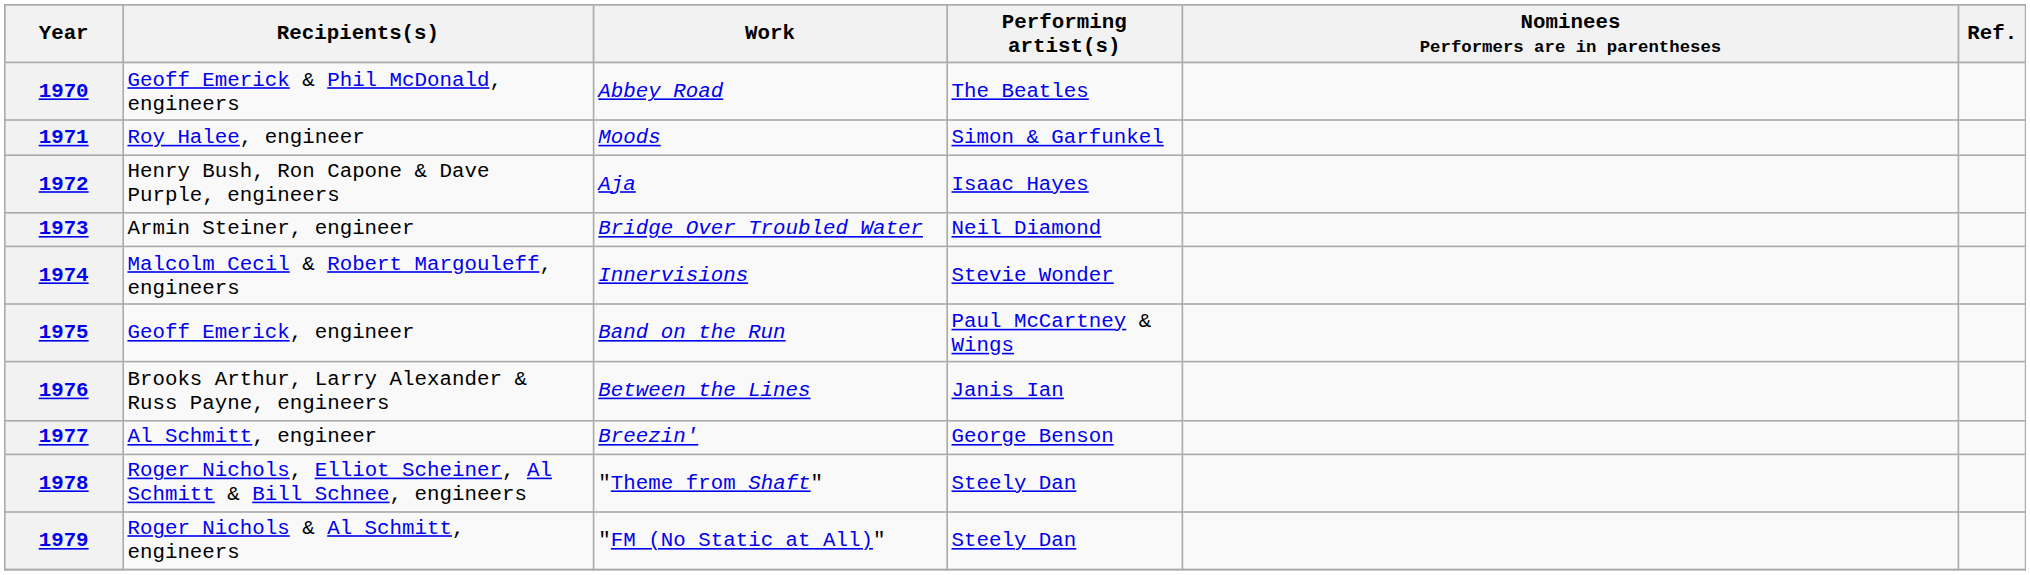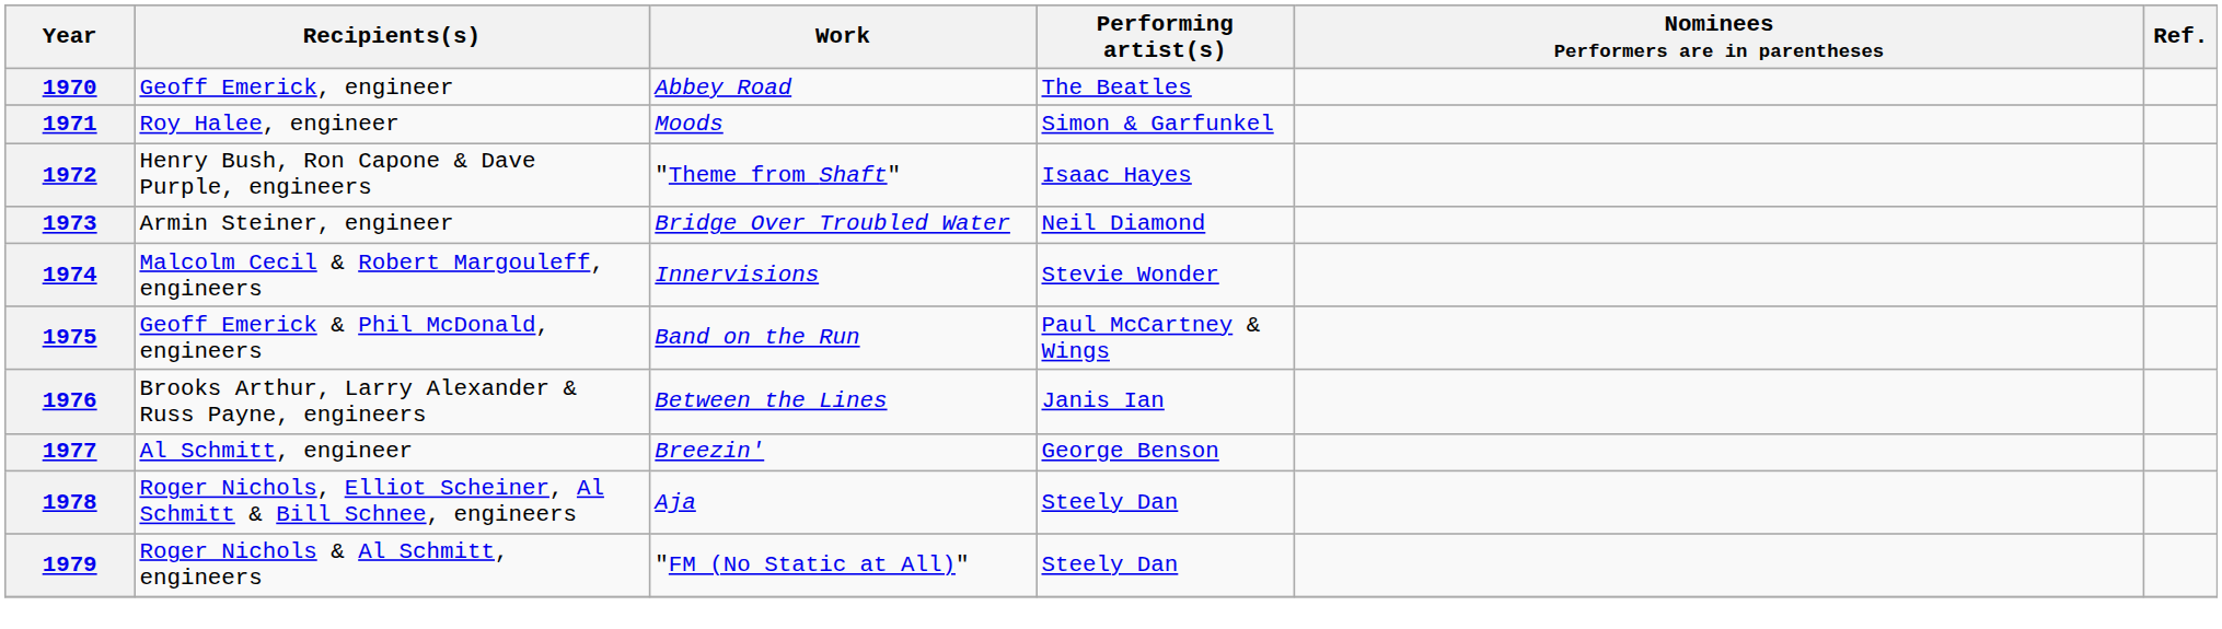 <table class="wikitable sortable" width="100%">
 <tr bgcolor="#bebebe">
 <th width="5%">Year</th>
 <th width="20%">Recipients(s)</th>
 <th width="15%">Work</th>
 <th width="10%">Performing artist(s)</th>
 <th width="33%" class=unsortable>Nominees<br><small>Performers are in parentheses</small></th>
 <th width="2%" class=unsortable>Ref.</th>
 </tr>
 <tr>
 <th scope="row" style="text-align:center;"><a href='#'>1970</a></th>
-<td><a href='#'>Geoff Emerick</a> & <a href='#'>Phil McDonald</a>, engineers</td>
+<td><a href='#'>Geoff Emerick</a>, engineer</td>
 <td><em><a href='#'>Abbey Road</a></em></td>
 <td><a href='#'>The Beatles</a></td>
 <td></td>
 <td style="text-align:center;"></td>
 </tr>
 <tr>
 <th scope="row" style="text-align:center;"><a href='#'>1971</a></th>
 <td><a href='#'>Roy Halee</a>, engineer</td>
 <td><em><a href='#'>Moods</a></em></td>
 <td><a href='#'>Simon & Garfunkel</a></td>
 <td></td>
 <td style="text-align:center;"></td>
 </tr>
 <tr>
 <th scope="row" style="text-align:center;"><a href='#'>1972</a></th>
 <td>Henry Bush, Ron Capone & Dave Purple, engineers</td>
-<td><em><a href='#'>Aja</a></em></td>
+<td>"<a href='#'>Theme from <em>Shaft</em></a>"</td>
 <td><a href='#'>Isaac Hayes</a></td>
 <td></td>
 <td style="text-align:center;"></td>
 </tr>
 <tr>
 <th scope="row" style="text-align:center;"><a href='#'>1973</a></th>
 <td>Armin Steiner, engineer</td>
 <td><em><a href='#'>Bridge Over Troubled Water</a></em></td>
 <td><a href='#'>Neil Diamond</a></td>
 <td></td>
 <td style="text-align:center;"></td>
 </tr>
 <tr>
 <th scope="row" style="text-align:center;"><a href='#'>1974</a></th>
 <td><a href='#'>Malcolm Cecil</a> & <a href='#'>Robert Margouleff</a>, engineers</td>
 <td><em><a href='#'>Innervisions</a></em></td>
 <td><a href='#'>Stevie Wonder</a></td>
 <td></td>
 <td style="text-align:center;"></td>
 </tr>
 <tr>
 <th scope="row" style="text-align:center;"><a href='#'>1975</a></th>
-<td><a href='#'>Geoff Emerick</a>, engineer</td>
+<td><a href='#'>Geoff Emerick</a> & <a href='#'>Phil McDonald</a>, engineers</td>
 <td><em><a href='#'>Band on the Run</a></em></td>
 <td><a href='#'>Paul McCartney</a> & <a href='#'>Wings</a></td>
 <td></td>
 <td style="text-align:center;"></td>
 </tr>
 <tr>
 <th scope="row" style="text-align:center;"><a href='#'>1976</a></th>
 <td>Brooks Arthur, Larry Alexander & Russ Payne, engineers</td>
 <td><em><a href='#'>Between the Lines</a></em></td>
 <td><a href='#'>Janis Ian</a></td>
 <td></td>
 <td style="text-align:center;"></td>
 </tr>
 <tr>
 <th scope="row" style="text-align:center;"><a href='#'>1977</a></th>
 <td><a href='#'>Al Schmitt</a>, engineer</td>
 <td><em><a href='#'>Breezin'</a></em></td>
 <td><a href='#'>George Benson</a></td>
 <td></td>
 <td style="text-align:center;"></td>
 </tr>
 <tr>
 <th scope="row" style="text-align:center;"><a href='#'>1978</a></th>
 <td><a href='#'>Roger Nichols</a>, <a href='#'>Elliot Scheiner</a>, <a href='#'>Al Schmitt</a> & <a href='#'>Bill Schnee</a>, engineers</td>
-<td>"<a href='#'>Theme from <em>Shaft</em></a>"</td>
+<td><em><a href='#'>Aja</a></em></td>
 <td><a href='#'>Steely Dan</a></td>
 <td></td>
 <td style="text-align:center;"></td>
 </tr>
 <tr>
 <th scope="row" style="text-align:center;"><a href='#'>1979</a></th>
 <td><a href='#'>Roger Nichols</a> & <a href='#'>Al Schmitt</a>, engineers</td>
 <td>"<a href='#'>FM (No Static at All)</a>"</td>
 <td><a href='#'>Steely Dan</a></td>
 <td></td>
 <td style="text-align:center;"></td>
 </tr>
 <tr>
 </tr>
 </table>
